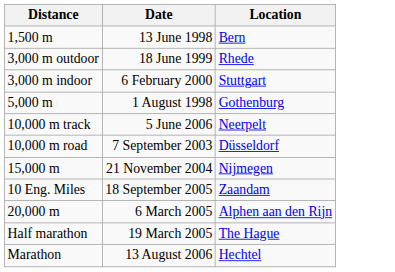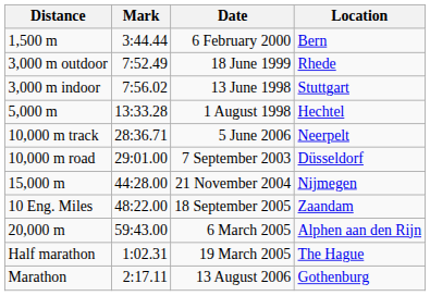 <table class="wikitable" |]>
 <tr>
 <th>Distance</th>
+<th>Mark</th>
 <th>Date</th>
 <th>Location</th>
 </tr>
 <tr>
 <td>1,500 m</td>
-<td align=right>13 June 1998</td>
+<td align=right>3:44.44</td>
+<td align=right>6 February 2000</td>
 <td><a href='#'>Bern</a></td>
 </tr>
 <tr>
 <td>3,000 m outdoor</td>
+<td align=right>7:52.49</td>
 <td align=right>18 June 1999</td>
 <td><a href='#'>Rhede</a></td>
 </tr>
 <tr>
 <td>3,000 m indoor</td>
-<td align=right>6 February 2000</td>
+<td align=right>7:56.02</td>
+<td align=right>13 June 1998</td>
 <td><a href='#'>Stuttgart</a></td>
 </tr>
 <tr>
 <td>5,000 m</td>
+<td align=right>13:33.28</td>
 <td align=right>1 August 1998</td>
-<td><a href='#'>Gothenburg</a></td>
+<td><a href='#'>Hechtel</a></td>
 </tr>
 <tr>
 <td>10,000 m track</td>
+<td align=right>28:36.71</td>
 <td align=right>5 June 2006</td>
 <td><a href='#'>Neerpelt</a></td>
 </tr>
 <tr>
 <td>10,000 m road</td>
+<td align=right>29:01.00</td>
 <td align=right>7 September 2003</td>
 <td><a href='#'>Düsseldorf</a></td>
 </tr>
 <tr>
 <td>15,000 m</td>
+<td align=right>44:28.00</td>
 <td align=right>21 November 2004</td>
 <td><a href='#'>Nijmegen</a></td>
 </tr>
 <tr>
 <td>10 Eng. Miles</td>
+<td align=right>48:22.00</td>
 <td align=right>18 September 2005</td>
 <td><a href='#'>Zaandam</a></td>
 </tr>
 <tr>
 <td>20,000 m</td>
+<td align=right>59:43.00</td>
 <td align=right>6 March 2005</td>
 <td><a href='#'>Alphen aan den Rijn</a></td>
 </tr>
 <tr>
 <td>Half marathon</td>
+<td align=right>1:02.31</td>
 <td align=right>19 March 2005</td>
 <td><a href='#'>The Hague</a></td>
 </tr>
 <tr>
 <td>Marathon</td>
+<td align=right>2:17.11</td>
 <td align=right>13 August 2006</td>
-<td><a href='#'>Hechtel</a></td>
+<td><a href='#'>Gothenburg</a></td>
 </tr>
 </table>
